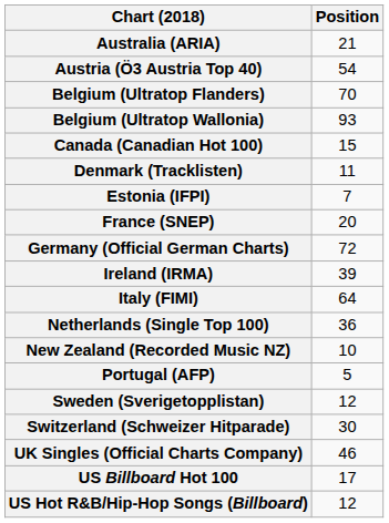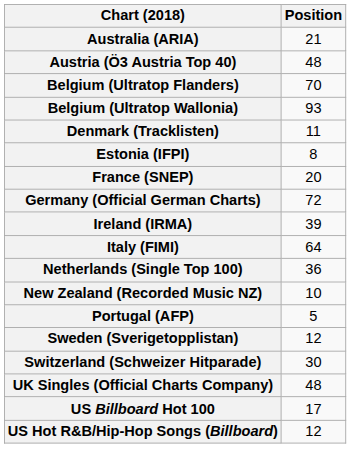 <table class="wikitable sortable plainrowheaders" style="text-align:center">
 <tr>
 <th scope="col">Chart (2018)</th>
 <th scope="col">Position</th>
 </tr>
 <tr>
 <th scope="row">Australia (ARIA)</th>
 <td>21</td>
 </tr>
 <tr>
 <th scope="row">Austria (Ö3 Austria Top 40)</th>
-<td>54</td>
+<td>48</td>
 </tr>
 <tr>
 <th scope="row">Belgium (Ultratop Flanders)</th>
 <td>70</td>
 </tr>
 <tr>
 <th scope="row">Belgium (Ultratop Wallonia)</th>
 <td>93</td>
 </tr>
 <tr>
-<th scope="row">Canada (Canadian Hot 100)</th>
-<td>15</td>
-</tr>
-<tr>
 <th scope="row">Denmark (Tracklisten)</th>
 <td>11</td>
 </tr>
 <tr>
 <th scope="row">Estonia (IFPI)</th>
-<td>7</td>
+<td>8</td>
 </tr>
 <tr>
 <th scope="row">France (SNEP)</th>
 <td>20</td>
 </tr>
 <tr>
 <th scope="row">Germany (Official German Charts)</th>
 <td>72</td>
 </tr>
 <tr>
 <th scope="row">Ireland (IRMA)</th>
 <td>39</td>
 </tr>
 <tr>
 <th scope="row">Italy (FIMI)</th>
 <td>64</td>
 </tr>
 <tr>
 <th scope="row">Netherlands (Single Top 100)</th>
 <td>36</td>
 </tr>
 <tr>
 <th scope="row">New Zealand (Recorded Music NZ)</th>
 <td>10</td>
 </tr>
 <tr>
 <th scope="row">Portugal (AFP)</th>
 <td>5</td>
 </tr>
 <tr>
 <th scope="row">Sweden (Sverigetopplistan)</th>
 <td>12</td>
 </tr>
 <tr>
 <th scope="row">Switzerland (Schweizer Hitparade)</th>
 <td>30</td>
 </tr>
 <tr>
 <th scope="row">UK Singles (Official Charts Company)</th>
-<td>46</td>
+<td>48</td>
 </tr>
 <tr>
 <th scope="row">US <em>Billboard</em> Hot 100</th>
 <td>17</td>
 </tr>
 <tr>
 <th scope="row">US Hot R&B/Hip-Hop Songs (<em>Billboard</em>)</th>
 <td>12</td>
 </tr>
 </table>
